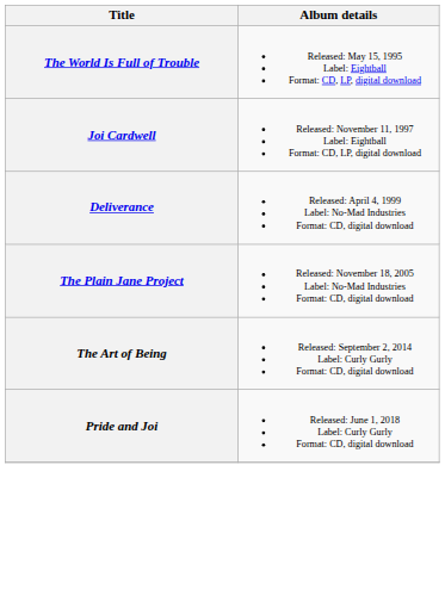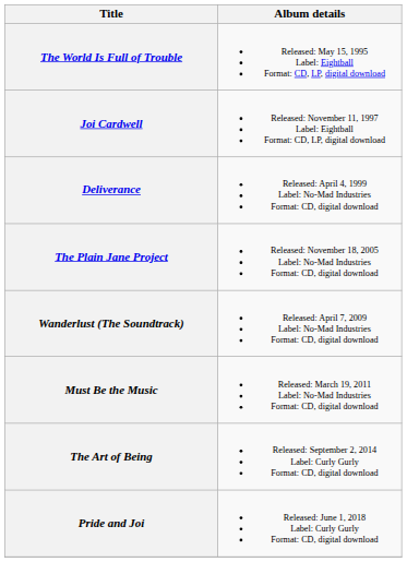 <table class="wikitable plainrowheaders" style="text-align:center;" border="1">
 <tr>
 <th scope="col" rowspan="1" style="width:17.5em;">Title</th>
 <th scope="col" rowspan="1" style="width:15em;">Album details</th>
 </tr>
 <tr>
 <th scope="row"><em><a href='#'>The World Is Full of Trouble</a></em></th>
 <td style="font-size:12px;"><br><ul><li>Released: May 15, 1995</li><li>Label: <a href='#'>Eightball</a></li><li>Format: <a href='#'>CD</a>, <a href='#'>LP</a>, <a href='#'>digital download</a></li></ul></td>
 </tr>
 <tr>
 <th scope="row"><em><a href='#'>Joi Cardwell</a></em></th>
 <td style="font-size:12px;"><br><ul><li>Released: November 11, 1997</li><li>Label: Eightball</li><li>Format: CD, LP, digital download</li></ul></td>
 </tr>
 <tr>
 <th scope="row"><em><a href='#'>Deliverance</a></em></th>
 <td style="font-size:12px;"><br><ul><li>Released: April 4, 1999</li><li>Label: No-Mad Industries</li><li>Format: CD, digital download</li></ul></td>
 </tr>
 <tr>
 <th scope="row"><em><a href='#'>The Plain Jane Project</a></em></th>
 <td style="font-size:12px;"><br><ul><li>Released: November 18, 2005</li><li>Label: No-Mad Industries</li><li>Format: CD, digital download</li></ul></td>
 </tr>
 <tr>
+<th scope="row"><em>Wanderlust (The Soundtrack)</em></th>
+<td style="font-size:12px;"><br><ul><li>Released: April 7, 2009</li><li>Label: No-Mad Industries</li><li>Format: CD, digital download</li></ul></td>
+</tr>
+<tr>
+<th scope="row"><em>Must Be the Music</em></th>
+<td style="font-size:12px;"><br><ul><li>Released: March 19, 2011</li><li>Label: No-Mad Industries</li><li>Format: CD, digital download</li></ul></td>
+</tr>
+<tr>
 <th scope="row"><em>The Art of Being</em></th>
 <td style="font-size:12px;"><br><ul><li>Released: September 2, 2014</li><li>Label: Curly Gurly</li><li>Format: CD, digital download</li></ul></td>
 </tr>
 <tr>
 <th scope="row"><em>Pride and Joi</em></th>
 <td style="font-size:12px;"><br><ul><li>Released: June 1, 2018</li><li>Label: Curly Gurly</li><li>Format: CD, digital download</li></ul></td>
 </tr>
 <tr>
 </tr>
 </table>
